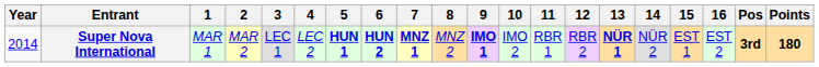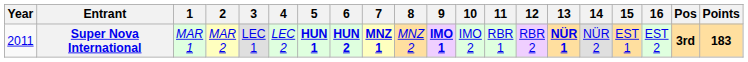 <table class="wikitable" style="text-align:center; font-size:90%">
 <tr>
 <th>Year</th>
 <th>Entrant</th>
 <th>1</th>
 <th>2</th>
 <th>3</th>
 <th>4</th>
 <th>5</th>
 <th>6</th>
 <th>7</th>
 <th>8</th>
 <th>9</th>
 <th>10</th>
 <th>11</th>
 <th>12</th>
 <th>13</th>
 <th>14</th>
 <th>15</th>
 <th>16</th>
 <th>Pos</th>
 <th>Points</th>
 </tr>
 <tr>
-<td><a href='#'>2014</a></td>
+<td><a href='#'>2011</a></td>
 <th><a href='#'>Super Nova International</a></th>
 <td style="background:#DFFFDF;"><em><a href='#'>MAR<br>1</a></em><br></td>
 <td style="background:#FFFFBF;"><em><a href='#'>MAR<br>2</a></em><br></td>
 <td style="background:#DFDFDF;"><a href='#'>LEC<br>1</a><br></td>
 <td style="background:#DFFFDF;"><em><a href='#'>LEC<br>2</a></em><br></td>
 <td style="background:#DFFFDF;"><strong><a href='#'>HUN<br>1</a></strong><br></td>
 <td style="background:#DFFFDF;"><strong><a href='#'>HUN<br>2</a><br></strong></td>
 <td style="background:#FFFFBF;"><strong><a href='#'>MNZ<br>1</a></strong><br></td>
 <td style="background:#FFDF9F;"><em><a href='#'>MNZ<br>2</a></em><br></td>
 <td style="background:#EFCFFF;"><strong><a href='#'>IMO<br>1</a></strong><br></td>
 <td style="background:#DFFFDF;"><a href='#'>IMO<br>2</a><br></td>
 <td style="background:#DFFFDF;"><a href='#'>RBR<br>1</a><br></td>
 <td style="background:#EFCFFF;"><a href='#'>RBR<br>2</a><br></td>
 <td style="background:#FFDF9F;"><strong><a href='#'>NÜR<br>1</a></strong><br></td>
 <td style="background:#DFDFDF;"><a href='#'>NÜR<br>2</a><br></td>
 <td style="background:#FFDF9F;"><a href='#'>EST<br>1</a><br></td>
 <td style="background:#DFFFDF;"><a href='#'>EST<br>2</a><br></td>
 <th style="background:#FFDF9F;">3rd</th>
-<th style="background:#FFDF9F;">180</th>
+<th style="background:#FFDF9F;">183</th>
 </tr>
 </table>
